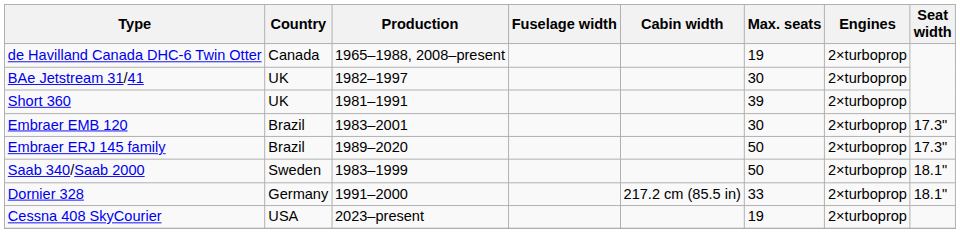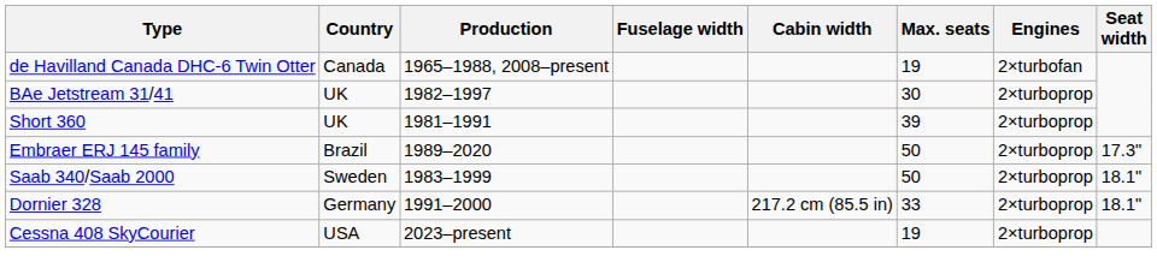 <table class="wikitable sortable">
 <tr>
 <th>Type</th>
 <th>Country</th>
 <th>Production</th>
 <th>Fuselage width</th>
 <th>Cabin width</th>
 <th>Max. seats</th>
 <th>Engines</th>
 <th>Seat<br>width</th>
 </tr>
 <tr>
 <td><a href='#'>de Havilland Canada DHC-6 Twin Otter</a></td>
 <td>Canada</td>
 <td>1965–1988, 2008–present</td>
 <td></td>
 <td></td>
 <td>19</td>
-<td>2×turboprop</td>
+<td>2×turbofan</td>
 </tr>
 <tr>
 <td><a href='#'>BAe Jetstream 31</a>/<a href='#'>41</a></td>
 <td>UK</td>
 <td>1982–1997</td>
 <td></td>
 <td></td>
 <td>30</td>
 <td>2×turboprop</td>
 </tr>
 <tr>
 <td><a href='#'>Short 360</a></td>
 <td>UK</td>
 <td>1981–1991</td>
 <td></td>
 <td></td>
 <td>39</td>
 <td>2×turboprop</td>
-</tr>
-<tr>
-<td><a href='#'>Embraer EMB 120</a></td>
-<td>Brazil</td>
-<td>1983–2001</td>
-<td></td>
-<td></td>
-<td>30</td>
-<td>2×turboprop</td>
-<td>17.3"</td>
 </tr>
 <tr>
 <td><a href='#'>Embraer ERJ 145 family</a></td>
 <td>Brazil</td>
 <td>1989–2020</td>
 <td></td>
 <td></td>
 <td>50</td>
 <td>2×turboprop</td>
 <td>17.3"</td>
 </tr>
 <tr>
 <td><a href='#'>Saab 340</a>/<a href='#'>Saab 2000</a></td>
 <td>Sweden</td>
 <td>1983–1999</td>
 <td></td>
 <td></td>
 <td>50</td>
 <td>2×turboprop</td>
 <td>18.1"</td>
 </tr>
 <tr>
 <td><a href='#'>Dornier 328</a></td>
 <td>Germany</td>
 <td>1991–2000</td>
 <td></td>
 <td>217.2 cm (85.5 in)</td>
 <td>33</td>
 <td>2×turboprop</td>
 <td>18.1"</td>
 </tr>
 <tr>
 <td><a href='#'>Cessna 408 SkyCourier</a></td>
 <td>USA</td>
 <td>2023–present</td>
 <td></td>
 <td></td>
 <td>19</td>
 <td>2×turboprop</td>
 <td></td>
 </tr>
 <tr>
 </tr>
 </table>
